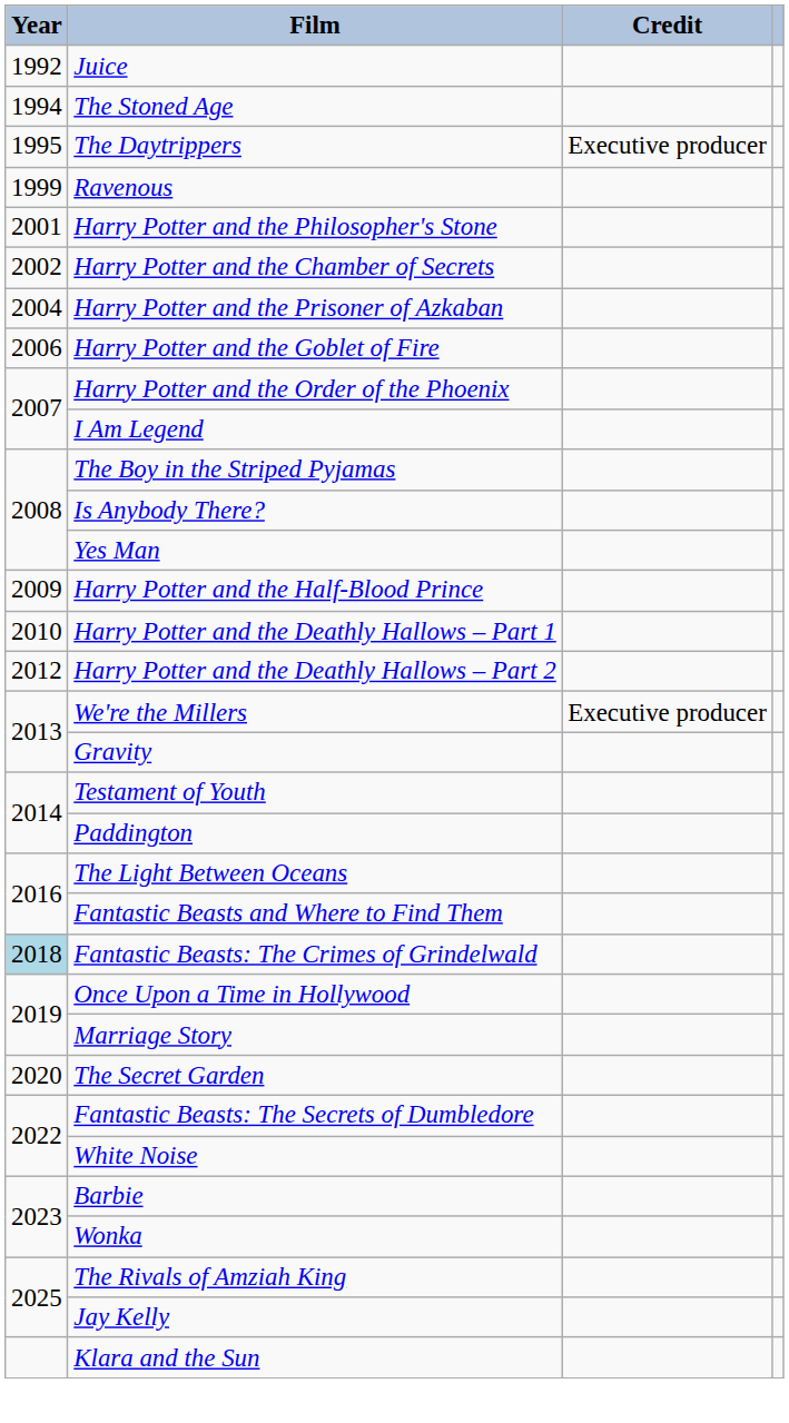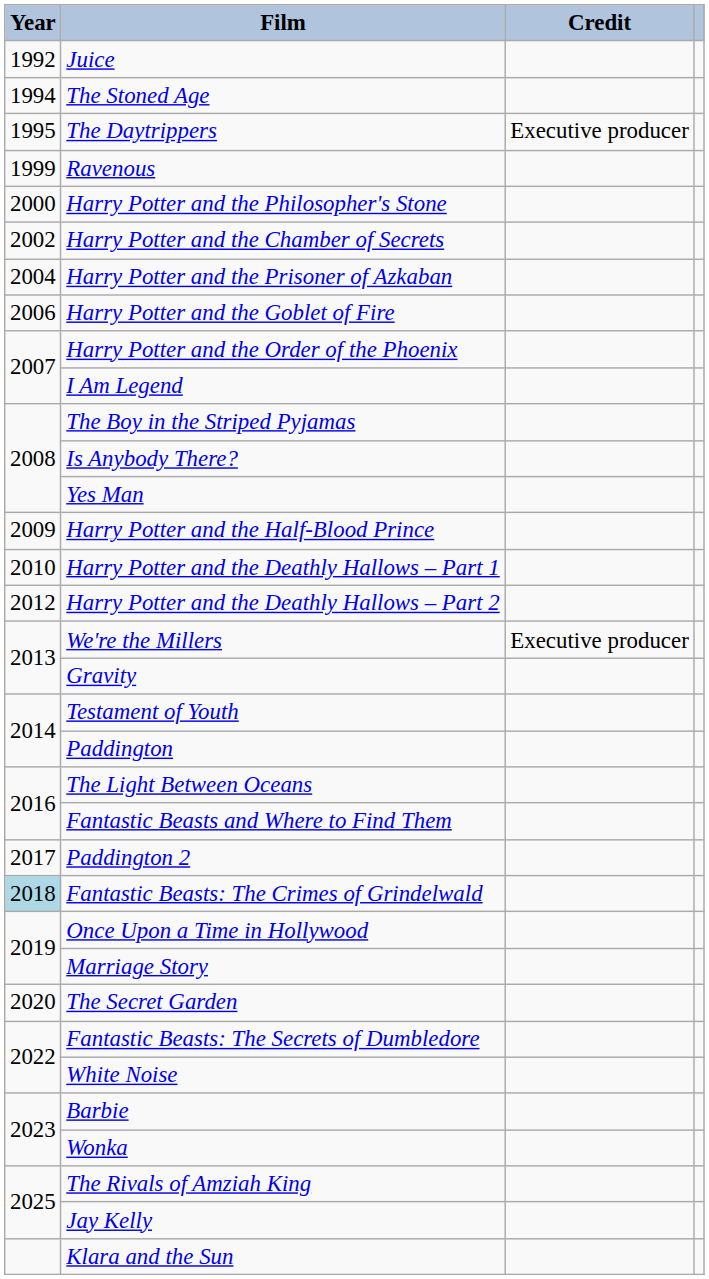 <table class="wikitable" style="font-size:100%;">
 <tr align="center">
 <th style="background:#B0C4DE;">Year</th>
 <th style="background:#B0C4DE;">Film</th>
 <th style="background:#B0C4DE;">Credit</th>
 <th style="background:#B0C4DE;"></th>
 </tr>
 <tr>
 <td>1992</td>
 <td><em><a href='#'>Juice</a></em></td>
 <td></td>
 <td></td>
 </tr>
 <tr>
 <td>1994</td>
 <td><em><a href='#'>The Stoned Age</a></em></td>
 <td></td>
 <td></td>
 </tr>
 <tr>
 <td>1995</td>
 <td><em><a href='#'>The Daytrippers</a></em></td>
 <td>Executive producer</td>
 <td></td>
 </tr>
 <tr>
 <td>1999</td>
 <td><em><a href='#'>Ravenous</a></em></td>
 <td></td>
 <td></td>
 </tr>
 <tr>
-<td>2001</td>
+<td>2000</td>
 <td><em><a href='#'>Harry Potter and the Philosopher's Stone</a></em></td>
 <td></td>
 <td></td>
 </tr>
 <tr>
 <td>2002</td>
 <td><em><a href='#'>Harry Potter and the Chamber of Secrets</a></em></td>
 <td></td>
 <td></td>
 </tr>
 <tr>
 <td>2004</td>
 <td><em><a href='#'>Harry Potter and the Prisoner of Azkaban</a></em></td>
 <td></td>
 <td></td>
 </tr>
 <tr>
 <td>2006</td>
 <td><em><a href='#'>Harry Potter and the Goblet of Fire</a></em></td>
 <td></td>
 <td></td>
 </tr>
 <tr>
 <td rowspan=2>2007</td>
 <td><em><a href='#'>Harry Potter and the Order of the Phoenix</a></em></td>
 <td></td>
 <td></td>
 </tr>
 <tr>
 <td><em><a href='#'>I Am Legend</a></em></td>
 <td></td>
 <td></td>
 </tr>
 <tr>
 <td rowspan=3>2008</td>
 <td><em><a href='#'>The Boy in the Striped Pyjamas</a></em></td>
 <td></td>
 <td></td>
 </tr>
 <tr>
 <td><em><a href='#'>Is Anybody There?</a></em></td>
 <td></td>
 <td></td>
 </tr>
 <tr>
 <td><em><a href='#'>Yes Man</a></em></td>
 <td></td>
 <td></td>
 </tr>
 <tr>
 <td>2009</td>
 <td><em><a href='#'>Harry Potter and the Half-Blood Prince</a></em></td>
 <td></td>
 <td></td>
 </tr>
 <tr>
 <td>2010</td>
 <td><em><a href='#'>Harry Potter and the Deathly Hallows – Part 1</a></em></td>
 <td></td>
 <td></td>
 </tr>
 <tr>
 <td>2012</td>
 <td><em><a href='#'>Harry Potter and the Deathly Hallows – Part 2</a></em></td>
 <td></td>
 <td></td>
 </tr>
 <tr>
 <td rowspan=2>2013</td>
 <td><em><a href='#'>We're the Millers</a></em></td>
 <td>Executive producer</td>
 <td></td>
 </tr>
 <tr>
 <td><em><a href='#'>Gravity</a></em></td>
 <td></td>
 <td></td>
 </tr>
 <tr>
 <td rowspan=2>2014</td>
 <td><em><a href='#'>Testament of Youth</a></em></td>
 <td></td>
 <td></td>
 </tr>
 <tr>
 <td><em><a href='#'>Paddington</a></em></td>
 <td></td>
 <td></td>
 </tr>
 <tr>
 <td rowspan=2>2016</td>
 <td><em><a href='#'>The Light Between Oceans</a></em></td>
 <td></td>
 <td></td>
 </tr>
 <tr>
 <td><em><a href='#'>Fantastic Beasts and Where to Find Them</a></em></td>
 <td></td>
 <td></td>
 </tr>
 <tr>
+<td>2017</td>
+<td><em><a href='#'>Paddington 2</a></em></td>
+<td></td>
+<td></td>
+</tr>
+<tr>
 <td style="background: lightblue;">2018</td>
 <td><em><a href='#'>Fantastic Beasts: The Crimes of Grindelwald</a></em></td>
 <td></td>
 <td></td>
 </tr>
 <tr>
 <td rowspan=2>2019</td>
 <td><em><a href='#'>Once Upon a Time in Hollywood</a></em></td>
 <td></td>
 <td></td>
 </tr>
 <tr>
 <td><em><a href='#'>Marriage Story</a></em></td>
 <td></td>
 <td></td>
 </tr>
 <tr>
 <td>2020</td>
 <td><em><a href='#'>The Secret Garden</a></em></td>
 <td></td>
 <td></td>
 </tr>
 <tr>
 <td rowspan=2>2022</td>
 <td><em><a href='#'>Fantastic Beasts: The Secrets of Dumbledore</a></em></td>
 <td></td>
 <td></td>
 </tr>
 <tr>
 <td><em><a href='#'>White Noise</a></em></td>
 <td></td>
 <td></td>
 </tr>
 <tr>
 <td rowspan=2>2023</td>
 <td><em><a href='#'>Barbie</a></em></td>
 <td></td>
 <td></td>
 </tr>
 <tr>
 <td><em><a href='#'>Wonka</a></em></td>
 <td></td>
 <td></td>
 </tr>
 <tr>
 <td rowspan=2>2025</td>
 <td><em><a href='#'>The Rivals of Amziah King</a></em></td>
 <td></td>
 <td></td>
 </tr>
 <tr>
 <td><em><a href='#'>Jay Kelly</a></em></td>
 <td></td>
 <td></td>
 </tr>
 <tr>
 <td></td>
 <td><em><a href='#'>Klara and the Sun</a></em></td>
 <td></td>
 <td></td>
 </tr>
 <tr>
 </tr>
 </table>
